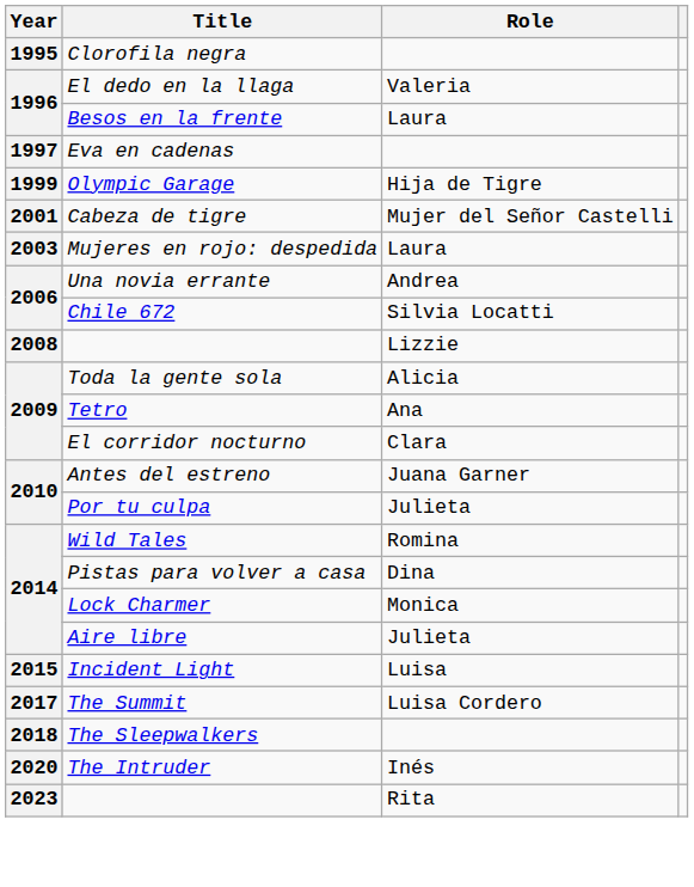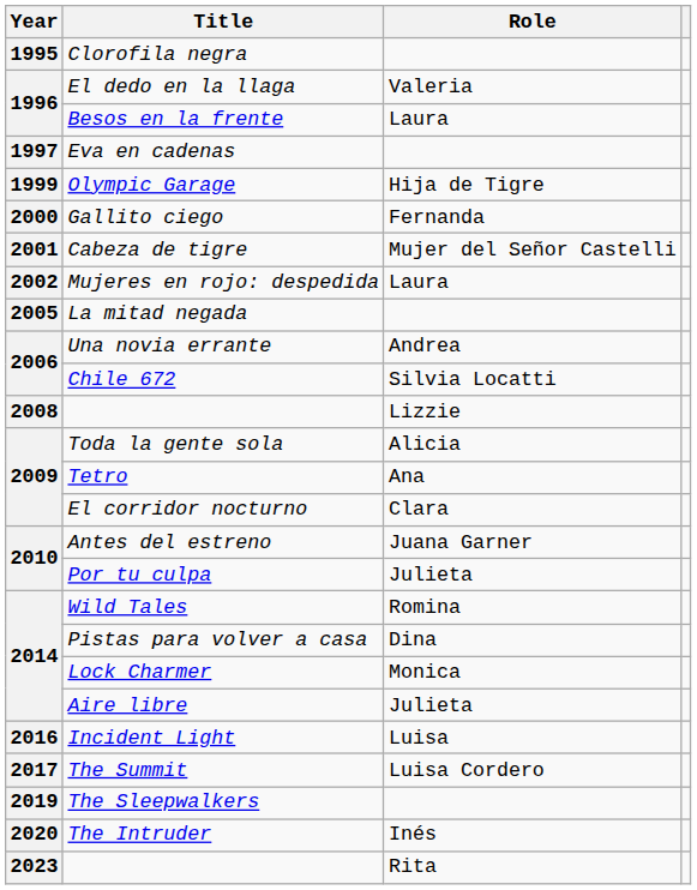 <table class="wikitable plainrowheaders sortable">
 <tr>
 <th scope="col">Year</th>
 <th scope="col">Title</th>
 <th scope="col" class="unsortable">Role</th>
 <th scope="col" class="unsortable"></th>
 </tr>
 <tr>
 <th scope="row">1995</th>
 <td><em>Clorofila negra</em></td>
 <td></td>
 <td></td>
 </tr>
 <tr>
 <th scope="row" rowspan="2">1996</th>
 <td data-sort-value="Dedo en la llaga, El"><em>El dedo en la llaga</em></td>
 <td>Valeria</td>
 <td></td>
 </tr>
 <tr>
 <td><em><a href='#'>Besos en la frente</a></em></td>
 <td>Laura</td>
 <td></td>
 </tr>
 <tr>
 <th scope="row">1997</th>
 <td><em>Eva en cadenas</em></td>
 <td></td>
 <td></td>
 </tr>
 <tr>
 <th scope="row">1999</th>
 <td><em><a href='#'>Olympic Garage</a></em></td>
 <td>Hija de Tigre</td>
 <td></td>
 </tr>
 <tr>
+<th scope="row">2000</th>
+<td><em>Gallito ciego</em></td>
+<td>Fernanda</td>
+<td></td>
+</tr>
+<tr>
 <th scope="row">2001</th>
 <td><em>Cabeza de tigre</em></td>
 <td>Mujer del Señor Castelli</td>
 <td></td>
 </tr>
 <tr>
-<th scope="row">2003</th>
+<th scope="row">2002</th>
 <td><em>Mujeres en rojo: despedida</em></td>
 <td>Laura</td>
+<td></td>
+</tr>
+<tr>
+<th scope="row">2005</th>
+<td data-sort-value="Mitad negada, La"><em>La mitad negada</em></td>
+<td></td>
 <td></td>
 </tr>
 <tr>
 <th scope="row" rowspan="2">2006</th>
 <td data-sort-value="Novia errante, Una"><em>Una novia errante</em></td>
 <td>Andrea</td>
 <td></td>
 </tr>
 <tr>
 <td><em><a href='#'>Chile 672</a></em></td>
 <td>Silvia Locatti</td>
 <td></td>
 </tr>
 <tr>
 <th scope="row">2008</th>
 <td><em></em></td>
 <td>Lizzie</td>
 <td></td>
 </tr>
 <tr>
 <th scope="row" rowspan="3">2009</th>
 <td><em>Toda la gente sola</em></td>
 <td>Alicia</td>
 <td></td>
 </tr>
 <tr>
 <td><em><a href='#'>Tetro</a></em></td>
 <td>Ana</td>
 <td></td>
 </tr>
 <tr>
 <td data-sort-value="Corridor nocturno, El"><em>El corridor nocturno</em></td>
 <td>Clara</td>
 <td></td>
 </tr>
 <tr>
 <th scope="row" rowspan="2">2010</th>
 <td><em>Antes del estreno</em></td>
 <td>Juana Garner</td>
 <td></td>
 </tr>
 <tr>
 <td><em><a href='#'>Por tu culpa</a></em></td>
 <td>Julieta</td>
 <td></td>
 </tr>
 <tr>
 <th scope="row" rowspan="4">2014</th>
 <td><em><a href='#'>Wild Tales</a></em></td>
 <td>Romina</td>
 <td></td>
 </tr>
 <tr>
 <td><em>Pistas para volver a casa</em></td>
 <td>Dina</td>
 <td></td>
 </tr>
 <tr>
 <td><em><a href='#'>Lock Charmer</a></em></td>
 <td>Monica</td>
 <td></td>
 </tr>
 <tr>
 <td><em><a href='#'>Aire libre</a></em></td>
 <td>Julieta</td>
 <td></td>
 </tr>
 <tr>
-<th scope="row">2015</th>
+<th scope="row">2016</th>
 <td><em><a href='#'>Incident Light</a></em></td>
 <td>Luisa</td>
 <td></td>
 </tr>
 <tr>
 <th scope="row">2017</th>
 <td data-sort-value="Summit, The"><em><a href='#'>The Summit</a></em></td>
 <td>Luisa Cordero</td>
 <td></td>
 </tr>
 <tr>
-<th scope="row">2018</th>
+<th scope="row">2019</th>
 <td data-sort-value="Sleepwalkers, The"><em><a href='#'>The Sleepwalkers</a></em></td>
 <td></td>
 <td></td>
 </tr>
 <tr>
 <th scope="row">2020</th>
 <td data-sort-value="Intruder, The"><em><a href='#'>The Intruder</a></em></td>
 <td>Inés</td>
 <td></td>
 </tr>
 <tr>
 <th scope="row">2023</th>
 <td><em></em></td>
 <td>Rita</td>
 <td></td>
 </tr>
 </table>
